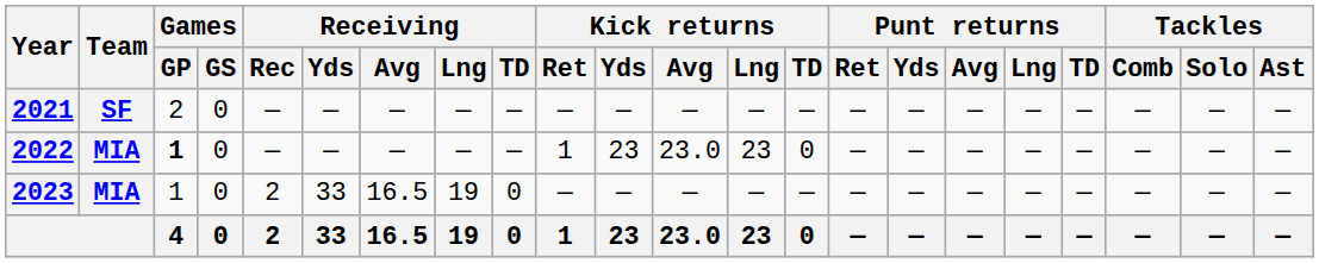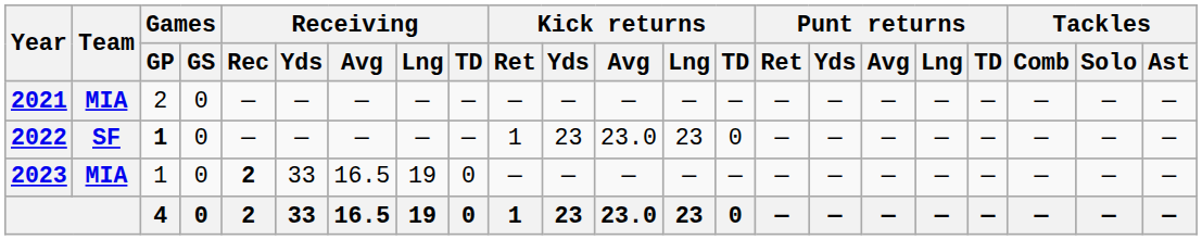 <table class="wikitable" style="text-align:center;">
 <tr>
 <th rowspan="2">Year</th>
 <th rowspan="2">Team</th>
 <th colspan="2">Games</th>
 <th colspan="5">Receiving</th>
 <th colspan="5">Kick returns</th>
 <th colspan="5">Punt returns</th>
 <th colspan="3">Tackles</th>
 </tr>
 <tr>
 <th>GP</th>
 <th>GS</th>
 <th>Rec</th>
 <th>Yds</th>
 <th>Avg</th>
 <th>Lng</th>
 <th>TD</th>
 <th>Ret</th>
 <th>Yds</th>
 <th>Avg</th>
 <th>Lng</th>
 <th>TD</th>
 <th>Ret</th>
 <th>Yds</th>
 <th>Avg</th>
 <th>Lng</th>
 <th>TD</th>
 <th>Comb</th>
 <th>Solo</th>
 <th>Ast</th>
 </tr>
 <tr>
 <th><a href='#'>2021</a></th>
-<th><a href='#'>SF</a></th>
+<th><a href='#'>MIA</a></th>
 <td>2</td>
 <td>0</td>
 <td>—</td>
 <td>—</td>
 <td>—</td>
 <td>—</td>
 <td>—</td>
 <td>—</td>
 <td>—</td>
 <td>—</td>
 <td>—</td>
 <td>—</td>
 <td>—</td>
 <td>—</td>
 <td>—</td>
 <td>—</td>
 <td>—</td>
 <td>—</td>
 <td>—</td>
 <td>—</td>
 </tr>
 <tr>
 <th><a href='#'>2022</a></th>
-<th><a href='#'>MIA</a></th>
+<th><a href='#'>SF</a></th>
 <td><strong>1</strong></td>
 <td>0</td>
 <td>—</td>
 <td>—</td>
 <td>—</td>
 <td>—</td>
 <td>—</td>
 <td>1</td>
 <td>23</td>
 <td>23.0</td>
 <td>23</td>
 <td>0</td>
 <td>—</td>
 <td>—</td>
 <td>—</td>
 <td>—</td>
 <td>—</td>
 <td>—</td>
 <td>—</td>
 <td>—</td>
 </tr>
 <tr>
 <th><a href='#'>2023</a></th>
 <th><a href='#'>MIA</a></th>
 <td>1</td>
 <td>0</td>
-<td>2</td>
+<td><strong>2</strong></td>
 <td>33</td>
 <td>16.5</td>
 <td>19</td>
 <td>0</td>
 <td>—</td>
 <td>—</td>
 <td>—</td>
 <td>—</td>
 <td>—</td>
 <td>—</td>
 <td>—</td>
 <td>—</td>
 <td>—</td>
 <td>—</td>
 <td>—</td>
 <td>—</td>
 <td>—</td>
 </tr>
 <tr>
 <th colspan="2"></th>
 <th>4</th>
 <th>0</th>
 <th>2</th>
 <th>33</th>
 <th>16.5</th>
 <th>19</th>
 <th>0</th>
 <th>1</th>
 <th>23</th>
 <th>23.0</th>
 <th>23</th>
 <th>0</th>
 <th>—</th>
 <th>—</th>
 <th>—</th>
 <th>—</th>
 <th>—</th>
 <th>—</th>
 <th>—</th>
 <th>—</th>
 </tr>
 </table>
